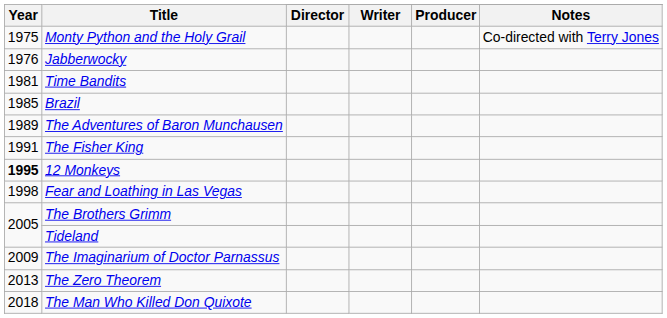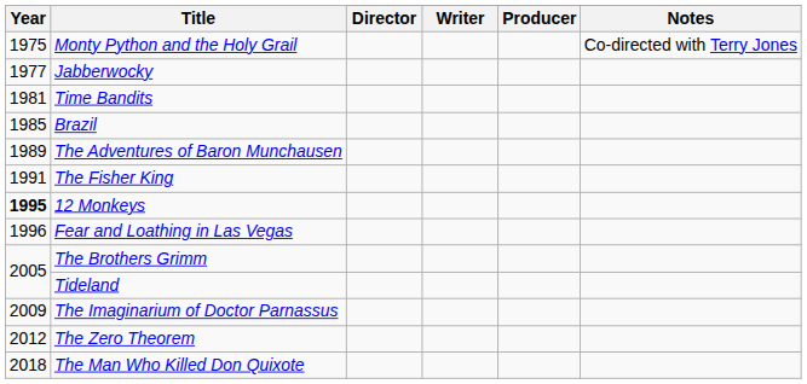 <table class="wikitable sortable">
 <tr>
 <th rowspan="2">Year</th>
 <th rowspan="2">Title</th>
 </tr>
 <tr>
 <th width=65>Director</th>
 <th width=65>Writer</th>
 <th width=65>Producer</th>
 <th>Notes</th>
 </tr>
 <tr>
 <td>1975</td>
 <td><em><a href='#'>Monty Python and the Holy Grail</a></em></td>
 <td></td>
 <td></td>
 <td></td>
 <td>Co-directed with <a href='#'>Terry Jones</a></td>
 </tr>
 <tr>
-<td>1976</td>
+<td>1977</td>
 <td><em><a href='#'>Jabberwocky</a></em></td>
 <td></td>
 <td></td>
 <td></td>
 <td></td>
 </tr>
 <tr>
 <td>1981</td>
 <td><em><a href='#'>Time Bandits</a></em></td>
 <td></td>
 <td></td>
 <td></td>
 <td></td>
 </tr>
 <tr>
 <td>1985</td>
 <td><em><a href='#'>Brazil</a></em></td>
 <td></td>
 <td></td>
 <td></td>
 <td></td>
 </tr>
 <tr>
 <td>1989</td>
 <td><em><a href='#'>The Adventures of Baron Munchausen</a></em></td>
 <td></td>
 <td></td>
 <td></td>
 <td></td>
 </tr>
 <tr>
 <td>1991</td>
 <td><em><a href='#'>The Fisher King</a></em></td>
 <td></td>
 <td></td>
 <td></td>
 <td></td>
 </tr>
 <tr>
 <td><strong>1995</strong></td>
 <td><em><a href='#'>12 Monkeys</a></em></td>
 <td></td>
 <td></td>
 <td></td>
 <td></td>
 </tr>
 <tr>
-<td>1998</td>
+<td>1996</td>
 <td><em><a href='#'>Fear and Loathing in Las Vegas</a></em></td>
 <td></td>
 <td></td>
 <td></td>
 <td></td>
 </tr>
 <tr>
 <td rowspan=2>2005</td>
 <td><em><a href='#'>The Brothers Grimm</a></em></td>
 <td></td>
 <td></td>
 <td></td>
 <td></td>
 </tr>
 <tr>
 <td><em><a href='#'>Tideland</a></em></td>
 <td></td>
 <td></td>
 <td></td>
 <td></td>
 </tr>
 <tr>
 <td>2009</td>
 <td><em><a href='#'>The Imaginarium of Doctor Parnassus</a></em></td>
 <td></td>
 <td></td>
 <td></td>
 <td></td>
 </tr>
 <tr>
-<td>2013</td>
+<td>2012</td>
 <td><em><a href='#'>The Zero Theorem</a></em></td>
 <td></td>
 <td></td>
 <td></td>
 <td></td>
 </tr>
 <tr>
 <td>2018</td>
 <td><em><a href='#'>The Man Who Killed Don Quixote</a></em></td>
 <td></td>
 <td></td>
 <td></td>
 <td></td>
 </tr>
 </table>
